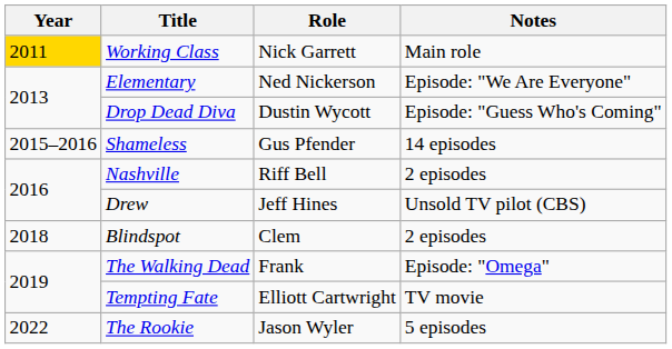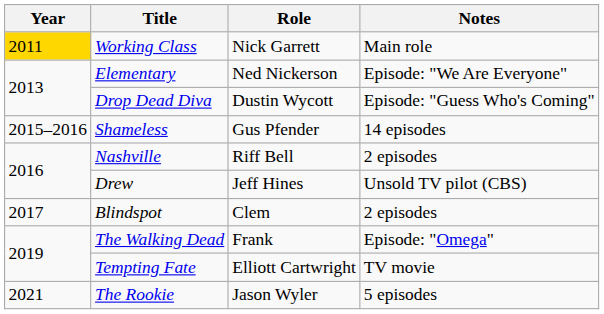 <table class="wikitable sortable">
 <tr>
 <th>Year</th>
 <th>Title</th>
 <th>Role</th>
 <th class="unsortable">Notes</th>
 </tr>
 <tr>
 <td style="background: gold;">2011</td>
 <td><em><a href='#'>Working Class</a></em></td>
 <td>Nick Garrett</td>
 <td>Main role</td>
 </tr>
 <tr>
 <td rowspan=2>2013</td>
 <td><em><a href='#'>Elementary</a></em></td>
 <td>Ned Nickerson</td>
 <td>Episode: "We Are Everyone"</td>
 </tr>
 <tr>
 <td><em><a href='#'>Drop Dead Diva</a></em></td>
 <td>Dustin Wycott</td>
 <td>Episode: "Guess Who's Coming"</td>
 </tr>
 <tr>
 <td>2015–2016</td>
 <td><em><a href='#'>Shameless</a></em></td>
 <td>Gus Pfender</td>
 <td>14 episodes</td>
 </tr>
 <tr>
 <td rowspan=2>2016</td>
 <td><em><a href='#'>Nashville</a></em></td>
 <td>Riff Bell</td>
 <td>2 episodes</td>
 </tr>
 <tr>
 <td><em>Drew</em></td>
 <td>Jeff Hines</td>
 <td>Unsold TV pilot (CBS)</td>
 </tr>
 <tr>
-<td>2018</td>
+<td>2017</td>
 <td><em>Blindspot</em></td>
 <td>Clem</td>
 <td>2 episodes</td>
 </tr>
 <tr>
 <td rowspan=2>2019</td>
 <td><em><a href='#'>The Walking Dead</a></em></td>
 <td>Frank</td>
 <td>Episode: "<a href='#'>Omega</a>"</td>
 </tr>
 <tr>
 <td><em><a href='#'>Tempting Fate</a></em></td>
 <td>Elliott Cartwright</td>
 <td>TV movie</td>
 </tr>
 <tr>
-<td>2022</td>
+<td>2021</td>
 <td><em><a href='#'>The Rookie</a></em></td>
 <td>Jason Wyler</td>
 <td>5 episodes</td>
 </tr>
 </table>
